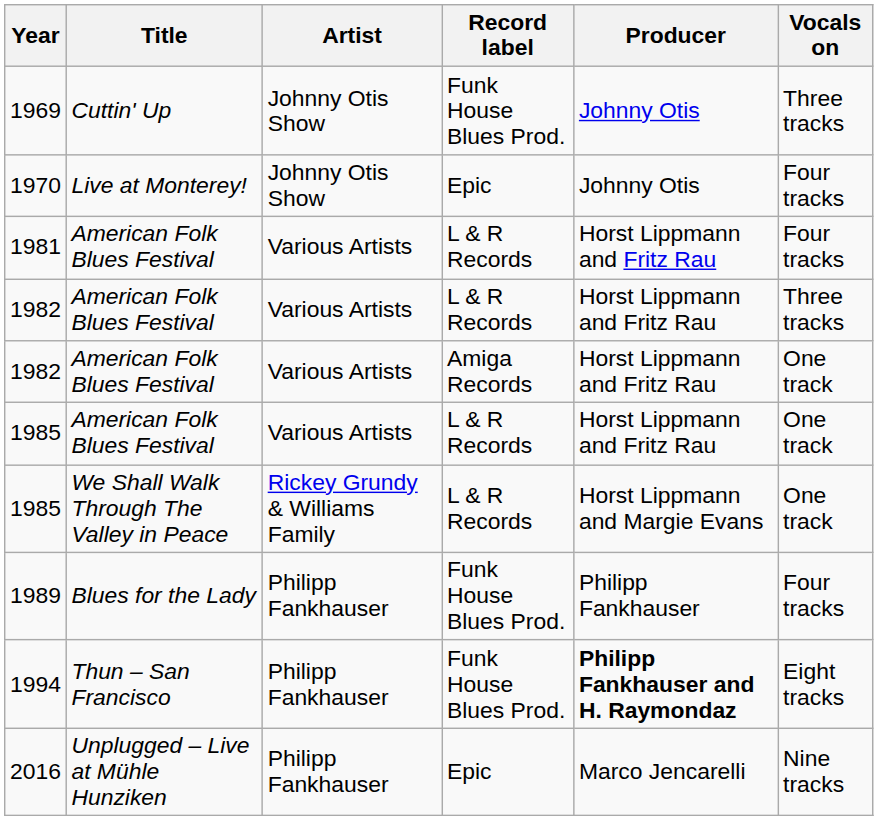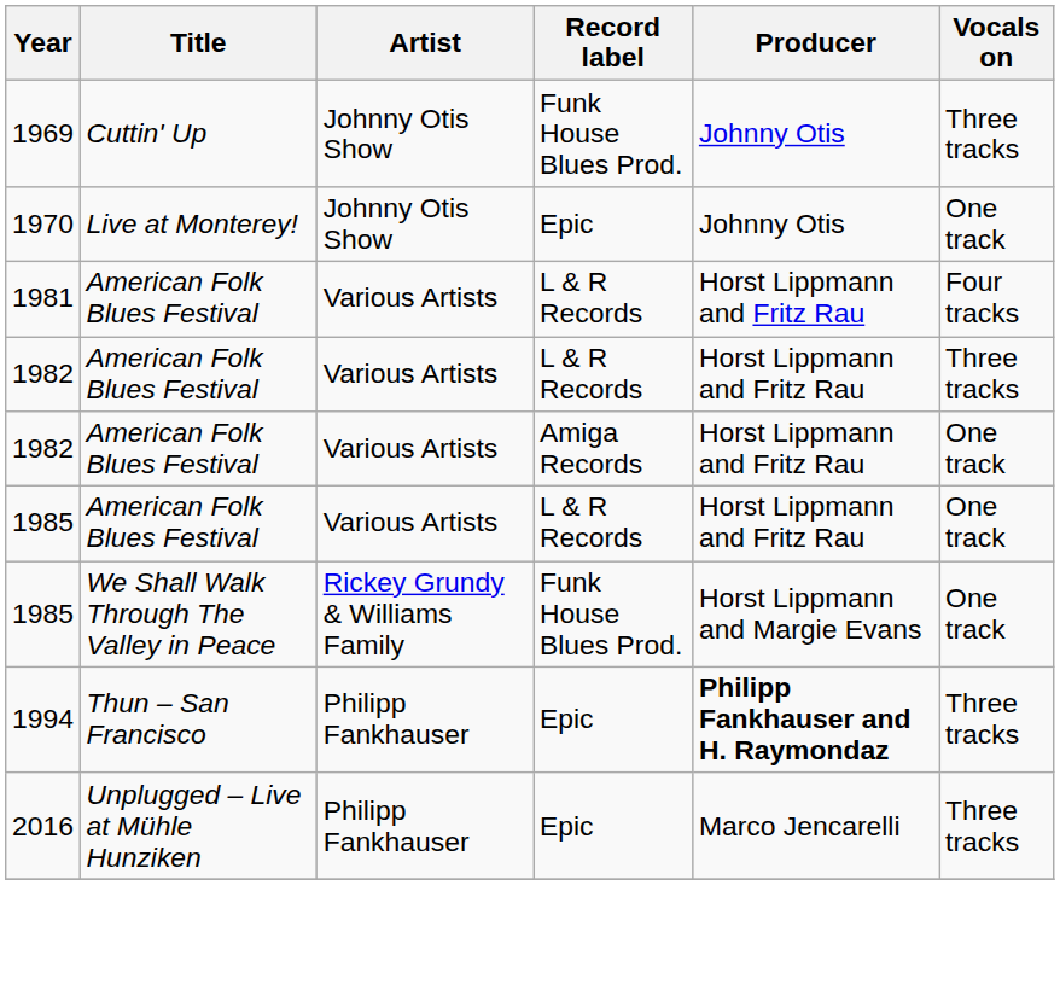 <table class="wikitable sortable">
 <tr>
 <th>Year</th>
 <th>Title</th>
 <th>Artist</th>
 <th>Record label</th>
 <th>Producer</th>
 <th>Vocals on</th>
 </tr>
 <tr>
 <td>1969</td>
 <td><em>Cuttin' Up</em></td>
 <td>Johnny Otis Show</td>
 <td>Funk House Blues Prod.</td>
 <td><a href='#'>Johnny Otis</a></td>
 <td>Three tracks</td>
 </tr>
 <tr>
 <td>1970</td>
 <td><em>Live at Monterey!</em></td>
 <td>Johnny Otis Show</td>
 <td>Epic</td>
 <td>Johnny Otis</td>
-<td>Four tracks</td>
+<td>One track</td>
 </tr>
 <tr>
 <td>1981</td>
 <td><em>American Folk Blues Festival</em></td>
 <td>Various Artists</td>
 <td>L & R Records</td>
 <td>Horst Lippmann and <a href='#'>Fritz Rau</a></td>
 <td>Four tracks</td>
 </tr>
 <tr>
 <td>1982</td>
 <td><em>American Folk Blues Festival</em></td>
 <td>Various Artists</td>
 <td>L & R Records</td>
 <td>Horst Lippmann and Fritz Rau</td>
 <td>Three tracks</td>
 </tr>
 <tr>
 <td>1982</td>
 <td><em>American Folk Blues Festival</em></td>
 <td>Various Artists</td>
 <td>Amiga Records</td>
 <td>Horst Lippmann and Fritz Rau</td>
 <td>One track</td>
 </tr>
 <tr>
 <td>1985</td>
 <td><em>American Folk Blues Festival</em></td>
 <td>Various Artists</td>
 <td>L & R Records</td>
 <td>Horst Lippmann and Fritz Rau</td>
 <td>One track</td>
 </tr>
 <tr>
 <td>1985</td>
 <td><em>We Shall Walk Through The Valley in Peace</em></td>
 <td><a href='#'>Rickey Grundy</a> & Williams Family</td>
-<td>L & R Records</td>
+<td>Funk House Blues Prod.</td>
 <td>Horst Lippmann and Margie Evans</td>
 <td>One track</td>
-</tr>
-<tr>
-<td>1989</td>
-<td><em>Blues for the Lady</em></td>
-<td>Philipp Fankhauser</td>
-<td>Funk House Blues Prod.</td>
-<td>Philipp Fankhauser</td>
-<td>Four tracks</td>
 </tr>
 <tr>
 <td>1994</td>
 <td><em>Thun – San Francisco</em></td>
 <td>Philipp Fankhauser</td>
-<td>Funk House Blues Prod.</td>
+<td>Epic</td>
 <td><strong>Philipp Fankhauser and H. Raymondaz</strong></td>
-<td>Eight tracks</td>
+<td>Three tracks</td>
 </tr>
 <tr>
 <td>2016</td>
 <td><em>Unplugged – Live at Mühle Hunziken</em></td>
 <td>Philipp Fankhauser</td>
 <td>Epic</td>
 <td>Marco Jencarelli</td>
-<td>Nine tracks</td>
+<td>Three tracks</td>
 </tr>
 <tr>
 </tr>
 </table>
